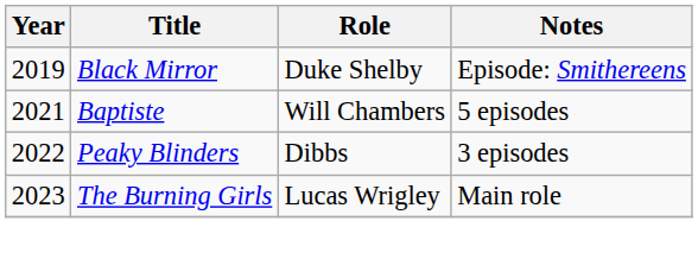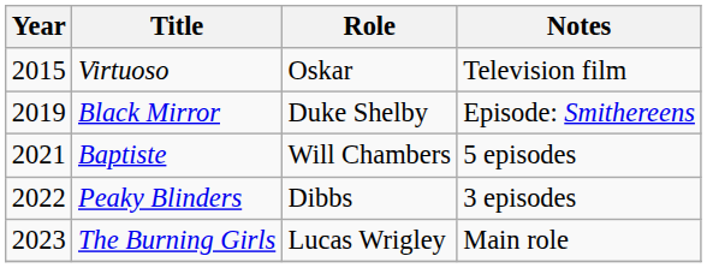 <table class="wikitable">
 <tr>
 <th>Year</th>
 <th>Title</th>
 <th>Role</th>
 <th>Notes</th>
+</tr>
+<tr>
+<td>2015</td>
+<td><em>Virtuoso</em></td>
+<td>Oskar</td>
+<td>Television film</td>
 </tr>
 <tr>
 <td>2019</td>
 <td><em><a href='#'>Black Mirror</a></em></td>
 <td>Duke Shelby</td>
 <td>Episode: <em><a href='#'>Smithereens</a></em></td>
 </tr>
 <tr>
 <td>2021</td>
 <td><em><a href='#'>Baptiste</a></em></td>
 <td>Will Chambers</td>
 <td>5 episodes</td>
 </tr>
 <tr>
 <td>2022</td>
 <td><em><a href='#'>Peaky Blinders</a></em></td>
 <td>Dibbs</td>
 <td>3 episodes</td>
 </tr>
 <tr>
 <td>2023</td>
 <td><em><a href='#'>The Burning Girls</a></em></td>
 <td>Lucas Wrigley</td>
 <td>Main role</td>
 </tr>
 <tr>
 </tr>
 </table>
